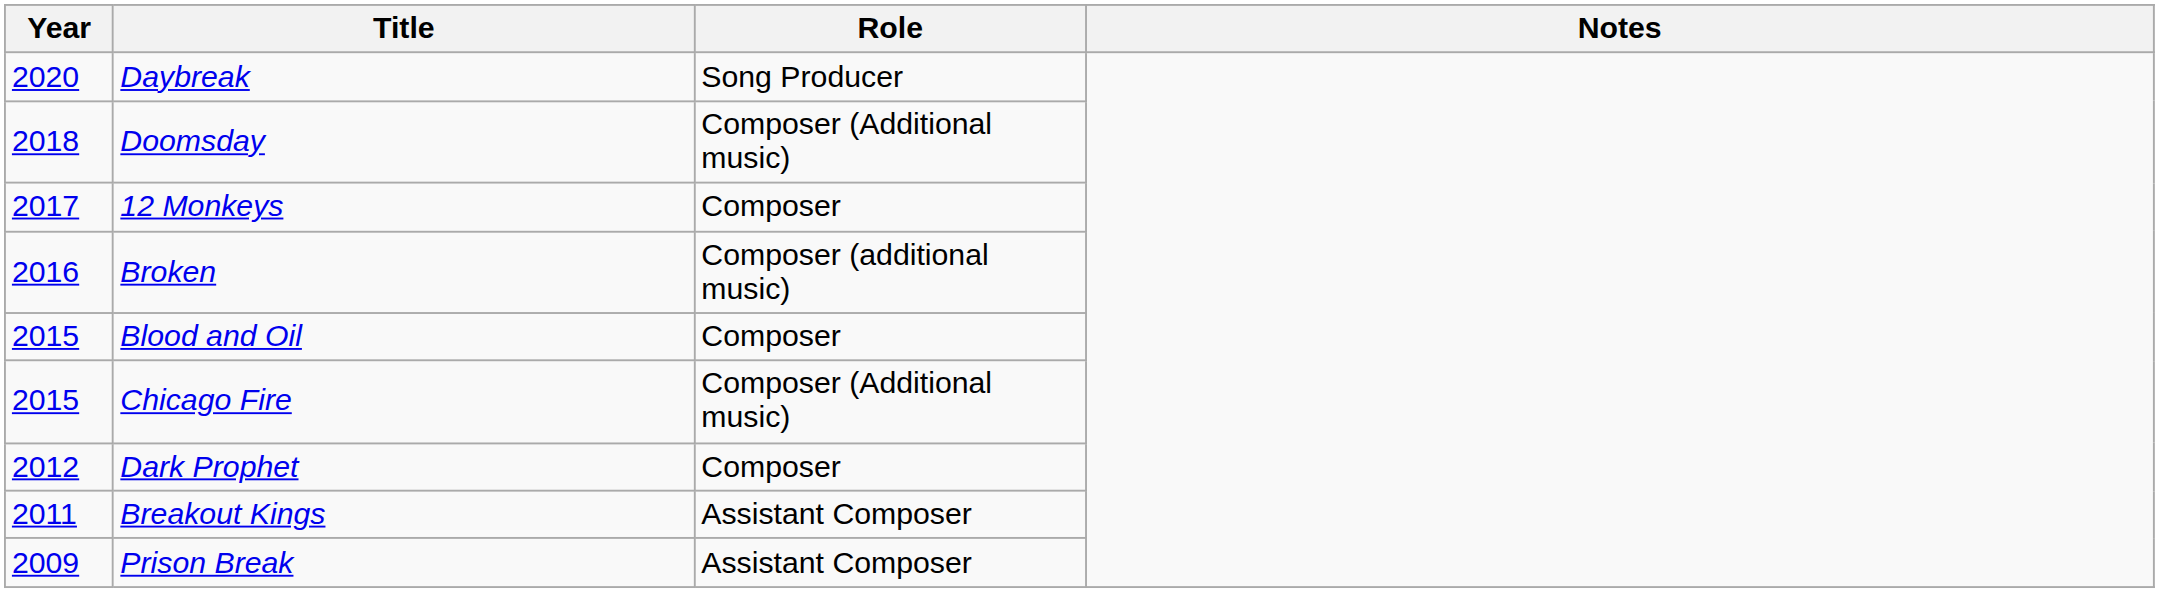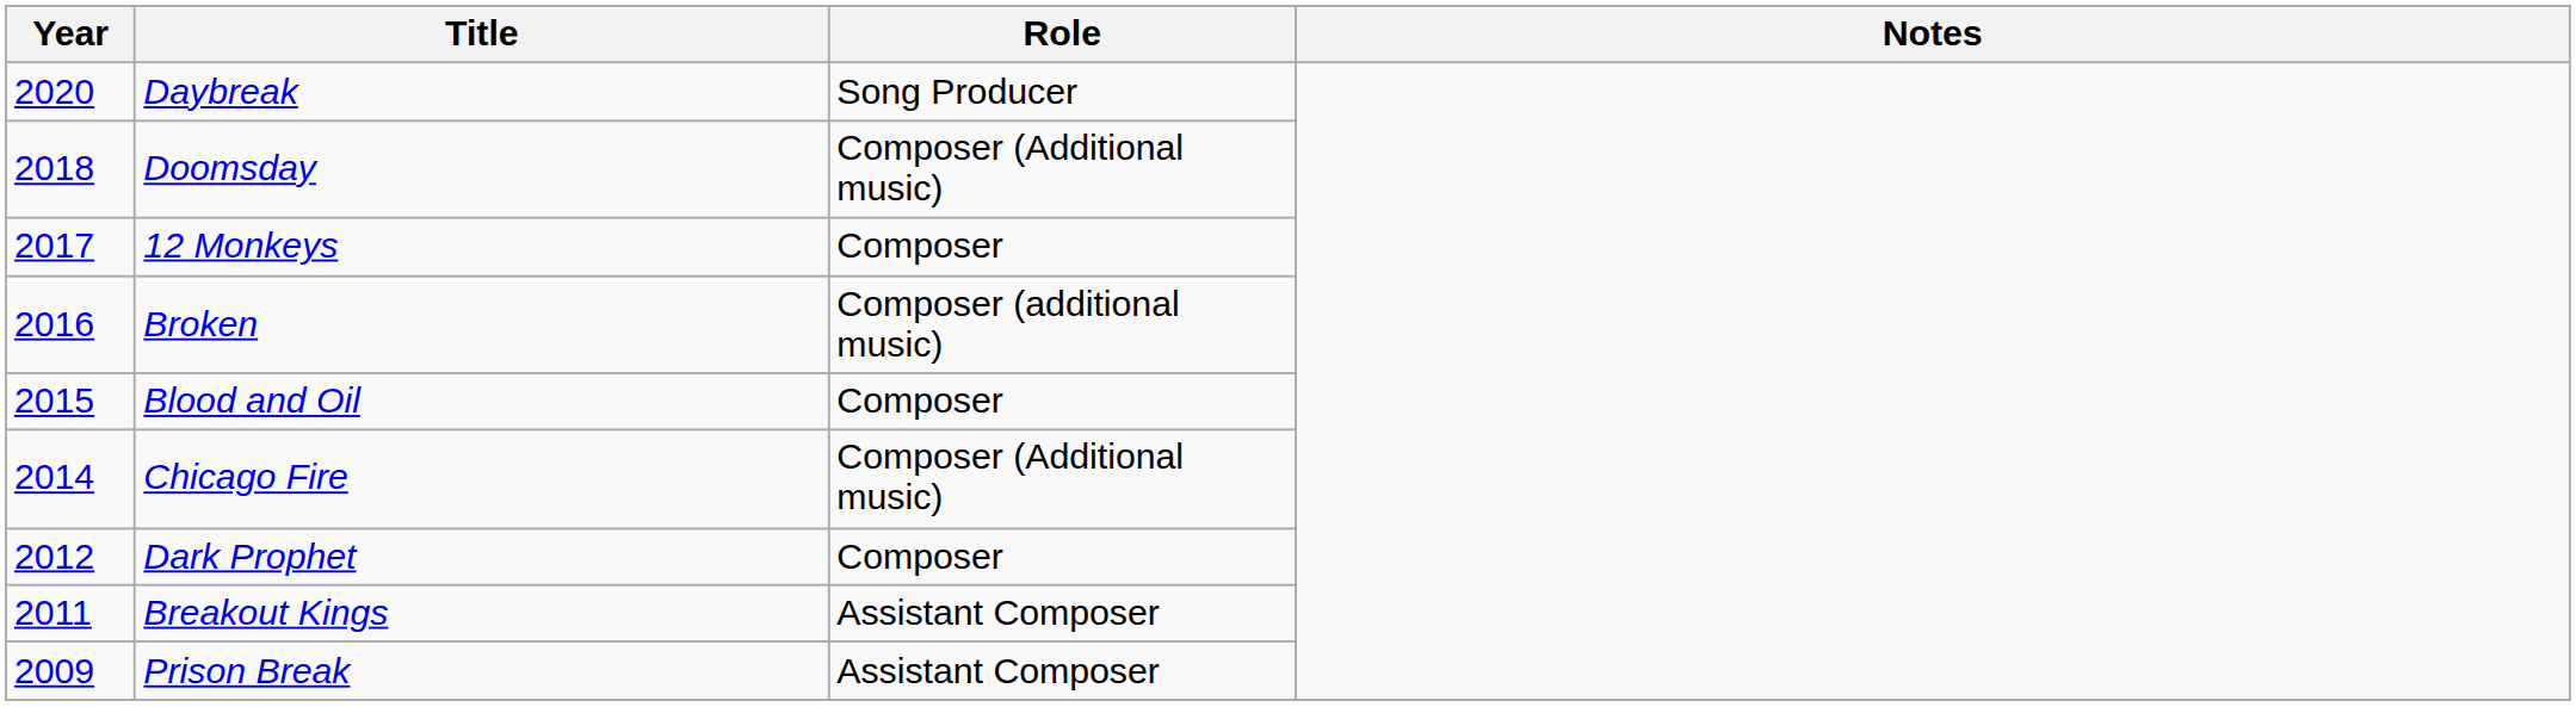 <table class="wikitable sortable" width="90%">
 <tr>
 <th width="50px">Year</th>
 <th width="300px">Title</th>
 <th width="200px">Role</th>
 <th class="unsortable">Notes</th>
 </tr>
 <tr>
 <td><a href='#'>2020</a></td>
 <td><em><a href='#'>Daybreak</a></em></td>
 <td>Song Producer</td>
 </tr>
 <tr>
 <td><a href='#'>2018</a></td>
 <td><em><a href='#'>Doomsday</a></em></td>
 <td>Composer (Additional music)</td>
 </tr>
 <tr>
 <td><a href='#'>2017</a></td>
 <td><em><a href='#'>12 Monkeys</a></em></td>
 <td>Composer</td>
 </tr>
 <tr>
 <td><a href='#'>2016</a></td>
 <td><em><a href='#'>Broken</a></em></td>
 <td>Composer (additional music)</td>
 </tr>
 <tr>
 <td><a href='#'>2015</a></td>
 <td><em><a href='#'>Blood and Oil</a></em></td>
 <td>Composer</td>
 </tr>
 <tr>
-<td><a href='#'>2015</a></td>
+<td><a href='#'>2014</a></td>
 <td><em><a href='#'>Chicago Fire</a></em></td>
 <td>Composer (Additional music)</td>
 </tr>
 <tr>
 <td><a href='#'>2012</a></td>
 <td><em><a href='#'>Dark Prophet</a></em></td>
 <td>Composer</td>
 </tr>
 <tr>
 <td><a href='#'>2011</a></td>
 <td><em><a href='#'>Breakout Kings</a></em></td>
 <td>Assistant Composer</td>
 </tr>
 <tr>
 <td><a href='#'>2009</a></td>
 <td><em><a href='#'>Prison Break</a></em></td>
 <td>Assistant Composer</td>
 </tr>
 </table>
